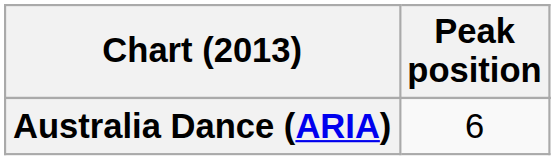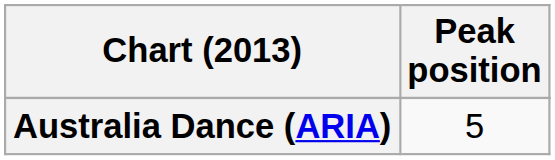 <table class="wikitable sortable plainrowheaders" style="text-align:center">
 <tr>
 <th>Chart (2013)</th>
 <th>Peak<br>position</th>
 </tr>
 <tr>
 </tr>
 <tr>
 <th scope="row">Australia Dance (<a href='#'>ARIA</a>)</th>
-<td>6</td>
+<td>5</td>
 </tr>
 </table>
